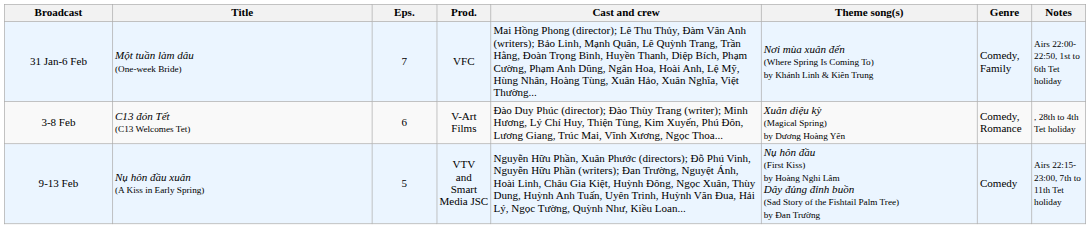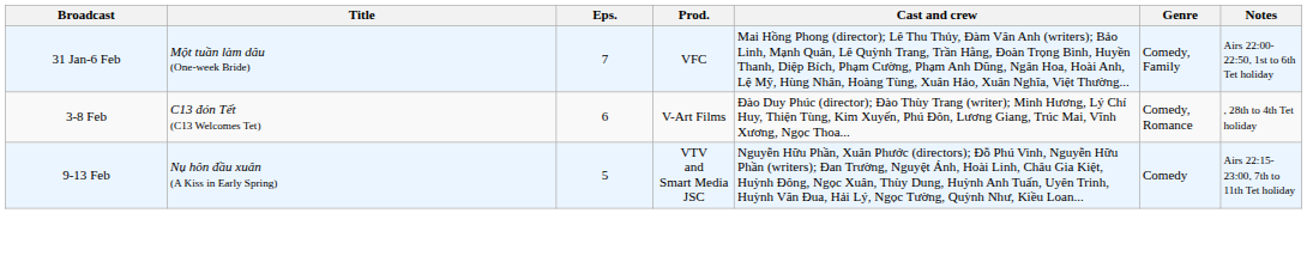 <table class="wikitable sortable">
 <tr>
 <th style="width:10%;">Broadcast</th>
 <th style="width:24%;">Title</th>
 <th style="width:6%;">Eps.</th>
 <th style="width:5%;">Prod.</th>
 <th style="width:25%;">Cast and crew</th>
-<th style="width:20%;">Theme song(s)</th>
 <th style="width:5%;">Genre</th>
 <th style="width:5%;">Notes</th>
 </tr>
 <tr ---- bgcolor="#ebf5ff">
 <td style="text-align:center;">31 Jan-6 Feb<br></td>
 <td><em>Một tuần làm dâu</em> <br><small>(One-week Bride)</small></td>
 <td style="text-align:center;">7</td>
 <td style="text-align:center;">VFC</td>
 <td>Mai Hồng Phong (director); Lê Thu Thủy, Đàm Vân Anh (writers); Bảo Linh, Mạnh Quân, Lê Quỳnh Trang, Trần Hằng, Đoàn Trọng Bình, Huyền Thanh, Diệp Bích, Phạm Cường, Phạm Anh Dũng, Ngân Hoa, Hoài Anh, Lệ Mỹ, Hùng Nhân, Hoàng Tùng, Xuân Hảo, Xuân Nghĩa, Việt Thường...</td>
-<td><em>Nơi mùa xuân đến</em> <br><small>(Where Spring Is Coming To)</small><br><small>by Khánh Linh & Kiên Trung</small></td>
 <td>Comedy, Family</td>
 <td><small>Airs 22:00-22:50, 1st to 6th Tet holiday</small></td>
 </tr>
 <tr>
 <td style="text-align:center;">3-8 Feb <br></td>
 <td><em>C13 đón Tết</em> <br><small>(C13 Welcomes Tet)</small></td>
 <td style="text-align:center;">6</td>
 <td style="text-align:center;">V-Art Films</td>
 <td>Đào Duy Phúc (director); Đào Thùy Trang (writer); Minh Hương, Lý Chí Huy, Thiện Tùng, Kim Xuyến, Phú Đôn, Lương Giang, Trúc Mai, Vĩnh Xương, Ngọc Thoa...</td>
-<td><em>Xuân diệu kỳ</em> <br><small>(Magical Spring)</small><br><small>by Dương Hoàng Yến</small></td>
 <td>Comedy, Romance</td>
 <td><small>, 28th to 4th Tet holiday</small></td>
 </tr>
 <tr ---- bgcolor="#ebf5ff">
 <td style="text-align:center;">9-13 Feb<br></td>
 <td><em>Nụ hôn đầu xuân</em> <br><small>(A Kiss in Early Spring)</small></td>
 <td style="text-align:center;">5</td>
 <td style="text-align:center;">VTV<br>and<br>Smart Media JSC</td>
 <td>Nguyễn Hữu Phần, Xuân Phước (directors); Đỗ Phú Vinh, Nguyễn Hữu Phần (writers); Đan Trường, Nguyệt Ánh, Hoài Linh, Châu Gia Kiệt, Huỳnh Đông, Ngọc Xuân, Thùy Dung, Huỳnh Anh Tuấn, Uyên Trinh, Huỳnh Văn Đua, Hải Lý, Ngọc Tường, Quỳnh Như, Kiều Loan...</td>
-<td><em>Nụ hôn đầu</em> <br><small>(First Kiss)</small><br><small>by Hoàng Nghi Lâm</small><br><em>Dây đủng đỉnh buồn</em> <br><small>(Sad Story of the Fishtail Palm Tree)</small><br><small>by Đan Trường</small></td>
 <td>Comedy</td>
 <td><small>Airs 22:15-23:00, 7th to 11th Tet holiday</small></td>
 </tr>
 </table>
